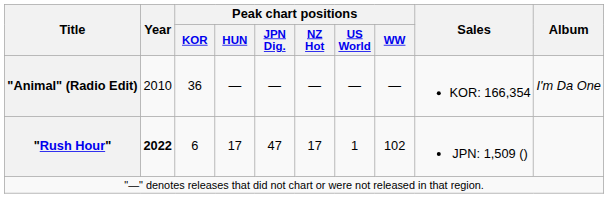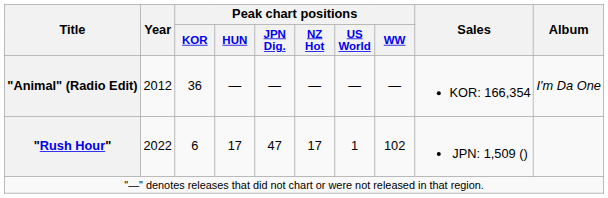 <table class="wikitable plainrowheaders" style="text-align:center;">
 <tr>
 <th scope="col" rowspan="2">Title</th>
 <th scope="col" rowspan="2">Year</th>
 <th scope="col" colspan="6">Peak chart positions</th>
 <th scope="col" rowspan="2">Sales</th>
 <th scope="col" rowspan="2">Album</th>
 </tr>
 <tr>
 <th scope="col" style="width:3em;font-size:90%;"><a href='#'>KOR</a><br></th>
 <th scope="col" style="width:3em;font-size:90%;"><a href='#'>HUN</a><br></th>
 <th scope="col" style="width:3em;font-size:90%;"><a href='#'>JPN<br>Dig.</a><br></th>
 <th scope="col" style="width:3em;font-size:90%;"><a href='#'>NZ<br>Hot</a><br></th>
 <th scope="col" style="width:3em;font-size:90%;"><a href='#'>US World</a><br></th>
 <th scope="col" style="width:3em;font-size:90%;"><a href='#'>WW</a><br></th>
 </tr>
 <tr>
 <th scope="row">"Animal" (Radio Edit)<br></th>
-<td>2010</td>
+<td>2012</td>
 <td>36</td>
 <td>—</td>
 <td>—</td>
 <td>—</td>
 <td>—</td>
 <td>—</td>
 <td><br><ul><li>KOR: 166,354</li></ul></td>
 <td><em>I'm Da One</em></td>
 </tr>
 <tr>
 <th scope="row">"<a href='#'>Rush Hour</a>"<br></th>
-<td><strong>2022</strong></td>
+<td>2022</td>
 <td>6</td>
 <td>17</td>
 <td>47</td>
 <td>17</td>
 <td>1</td>
 <td>102</td>
 <td><br><ul><li>JPN: 1,509 ()</li></ul></td>
 <td></td>
 </tr>
 <tr>
 <td colspan="10" style="font-size:85%">"—" denotes releases that did not chart or were not released in that region.</td>
 </tr>
 </table>
